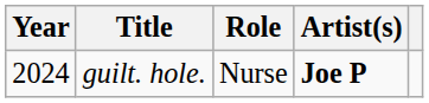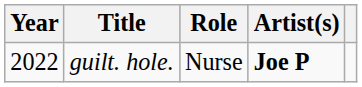 <table class="wikitable sortable">
 <tr>
 <th>Year</th>
 <th>Title</th>
 <th>Role</th>
 <th>Artist(s)</th>
 <th scope="col"></th>
 </tr>
 <tr>
-<td>2024</td>
+<td>2022</td>
 <td><em>guilt. hole.</em></td>
 <td>Nurse</td>
 <td><strong>Joe P</strong></td>
 <td></td>
 </tr>
 </table>
